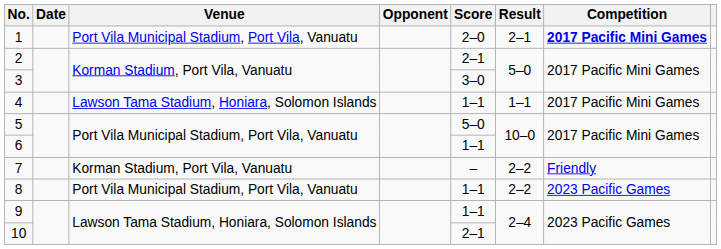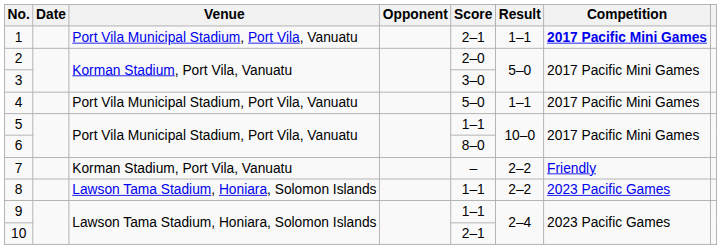 <table class="wikitable sortable">
 <tr>
 <th scope="col">No.</th>
 <th scope="col">Date</th>
 <th scope="col">Venue</th>
 <th scope="col">Opponent</th>
 <th scope="col">Score</th>
 <th scope="col">Result</th>
 <th scope="col">Competition</th>
 <th scope="col" class="unsortable"></th>
 </tr>
 <tr>
 <td style="text-align:center">1</td>
 <td></td>
 <td><a href='#'>Port Vila Municipal Stadium</a>, <a href='#'>Port Vila</a>, Vanuatu</td>
 <td></td>
-<td style="text-align:center">2–0</td>
 <td style="text-align:center">2–1</td>
+<td style="text-align:center">1–1</td>
 <td><strong><a href='#'>2017 Pacific Mini Games</a></strong></td>
 <td></td>
 </tr>
 <tr>
 <td style="text-align:center">2</td>
 <td rowspan="2"></td>
 <td rowspan="2"><a href='#'>Korman Stadium</a>, Port Vila, Vanuatu</td>
 <td rowspan="2"></td>
-<td style="text-align:center">2–1</td>
+<td style="text-align:center">2–0</td>
 <td rowspan="2" style="text-align:center">5–0</td>
 <td rowspan="2">2017 Pacific Mini Games</td>
 <td rowspan="2"></td>
 </tr>
 <tr>
 <td style="text-align:center">3</td>
 <td style="text-align:center">3–0</td>
 </tr>
 <tr>
 <td style="text-align:center">4</td>
 <td></td>
-<td><a href='#'>Lawson Tama Stadium</a>, <a href='#'>Honiara</a>, Solomon Islands</td>
+<td>Port Vila Municipal Stadium, Port Vila, Vanuatu</td>
 <td></td>
-<td style="text-align:center">1–1</td>
+<td style="text-align:center">5–0</td>
 <td style="text-align:center">1–1</td>
 <td>2017 Pacific Mini Games</td>
 <td></td>
 </tr>
 <tr>
 <td style="text-align:center">5</td>
 <td rowspan="2"></td>
 <td rowspan="2">Port Vila Municipal Stadium, Port Vila, Vanuatu</td>
 <td rowspan="2"></td>
-<td style="text-align:center">5–0</td>
+<td style="text-align:center">1–1</td>
 <td rowspan="2" style="text-align:center">10–0</td>
 <td rowspan="2">2017 Pacific Mini Games</td>
 <td rowspan="2"></td>
 </tr>
 <tr>
 <td style="text-align:center">6</td>
-<td style="text-align:center">1–1</td>
+<td style="text-align:center">8–0</td>
 </tr>
 <tr>
 <td style="text-align:center">7</td>
 <td></td>
 <td>Korman Stadium, Port Vila, Vanuatu</td>
 <td></td>
 <td style="text-align:center">–</td>
 <td style="text-align:center">2–2</td>
 <td><a href='#'>Friendly</a></td>
 <td></td>
 </tr>
 <tr>
 <td style="text-align:center">8</td>
 <td></td>
-<td>Port Vila Municipal Stadium, Port Vila, Vanuatu</td>
+<td><a href='#'>Lawson Tama Stadium</a>, <a href='#'>Honiara</a>, Solomon Islands</td>
 <td></td>
 <td style="text-align:center">1–1</td>
 <td style="text-align:center">2–2</td>
 <td><a href='#'>2023 Pacific Games</a></td>
 <td></td>
 </tr>
 <tr>
 <td style="text-align:center">9</td>
 <td rowspan="2"></td>
 <td rowspan="2">Lawson Tama Stadium, Honiara, Solomon Islands</td>
 <td rowspan="2"></td>
 <td style="text-align:center">1–1</td>
 <td rowspan="2" style="text-align:center">2–4</td>
 <td rowspan="2">2023 Pacific Games</td>
 <td rowspan="2"></td>
 </tr>
 <tr>
 <td style="text-align:center">10</td>
 <td style="text-align:center">2–1</td>
 </tr>
 </table>
